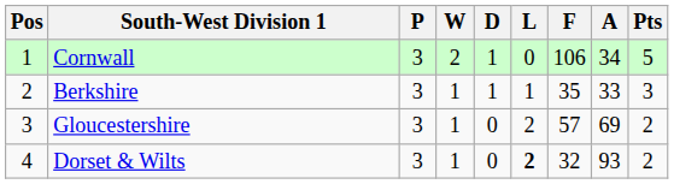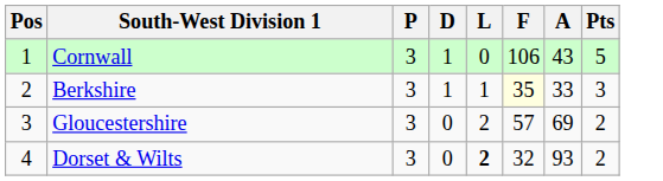 <table class="wikitable" style="font-size: 100%">
 <tr>
 <th width=20>Pos</th>
 <th width=250>South-West Division 1</th>
 <th width=20>P</th>
-<th width=20>W</th>
 <th width=20>D</th>
 <th width=20>L</th>
 <th width=20>F</th>
 <th width=20>A</th>
 <th width=20>Pts</th>
 </tr>
 <tr align=center style="background: #CCFFCC;">
 <td>1</td>
 <td align="left"><a href='#'>Cornwall</a></td>
 <td>3</td>
-<td>2</td>
 <td>1</td>
 <td>0</td>
 <td>106</td>
-<td>34</td>
+<td>43</td>
 <td>5</td>
 </tr>
 <tr align=center>
 <td>2</td>
 <td align="left"><a href='#'>Berkshire</a></td>
 <td>3</td>
 <td>1</td>
 <td>1</td>
-<td>1</td>
-<td>35</td>
+<td style="background: lightyellow;">35</td>
 <td>33</td>
 <td>3</td>
 </tr>
 <tr align=center>
 <td>3</td>
 <td align="left"><a href='#'>Gloucestershire</a></td>
 <td>3</td>
-<td>1</td>
 <td>0</td>
 <td>2</td>
 <td>57</td>
 <td>69</td>
 <td>2</td>
 </tr>
 <tr align=center>
 <td>4</td>
 <td align="left"><a href='#'>Dorset & Wilts</a></td>
 <td>3</td>
-<td>1</td>
 <td>0</td>
 <td><strong>2</strong></td>
 <td>32</td>
 <td>93</td>
 <td>2</td>
 </tr>
 </table>
